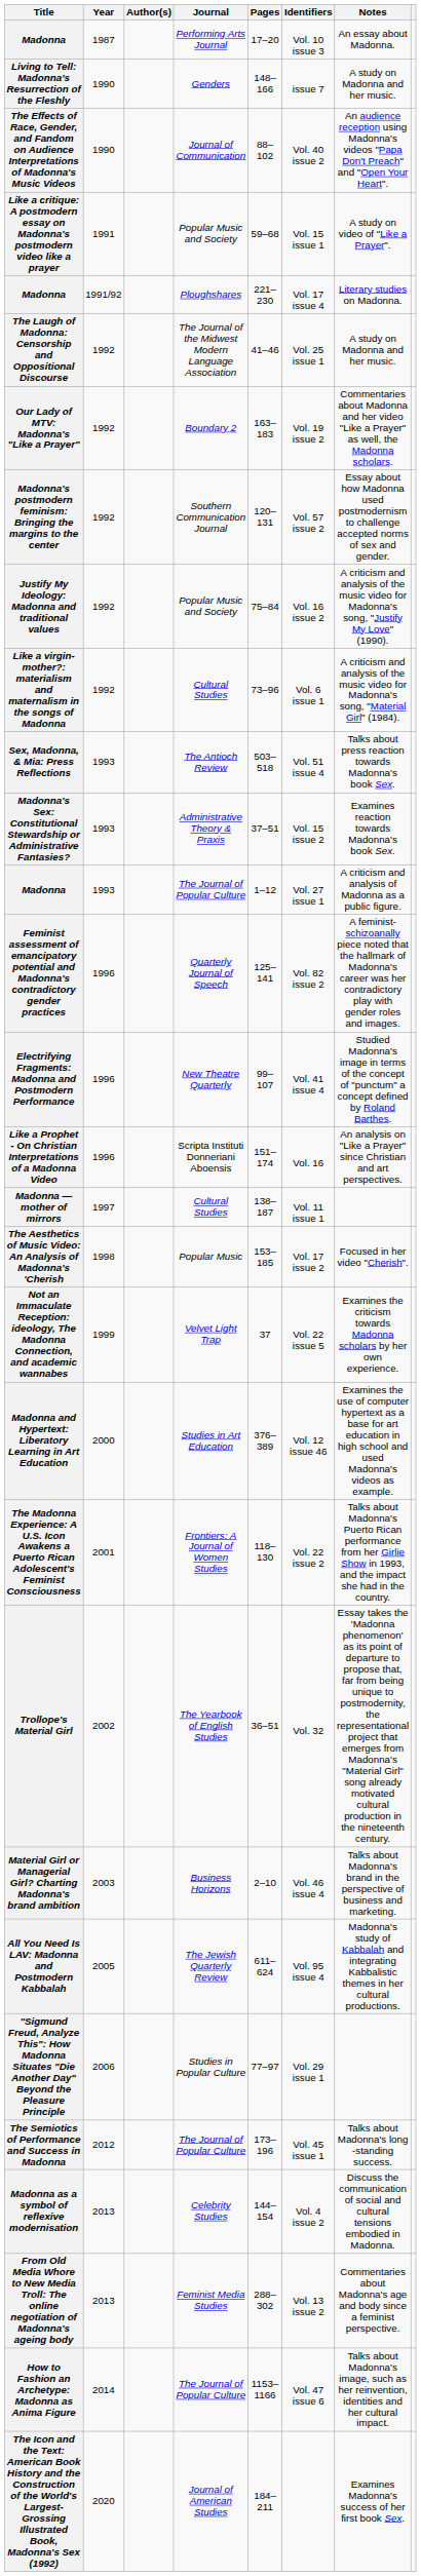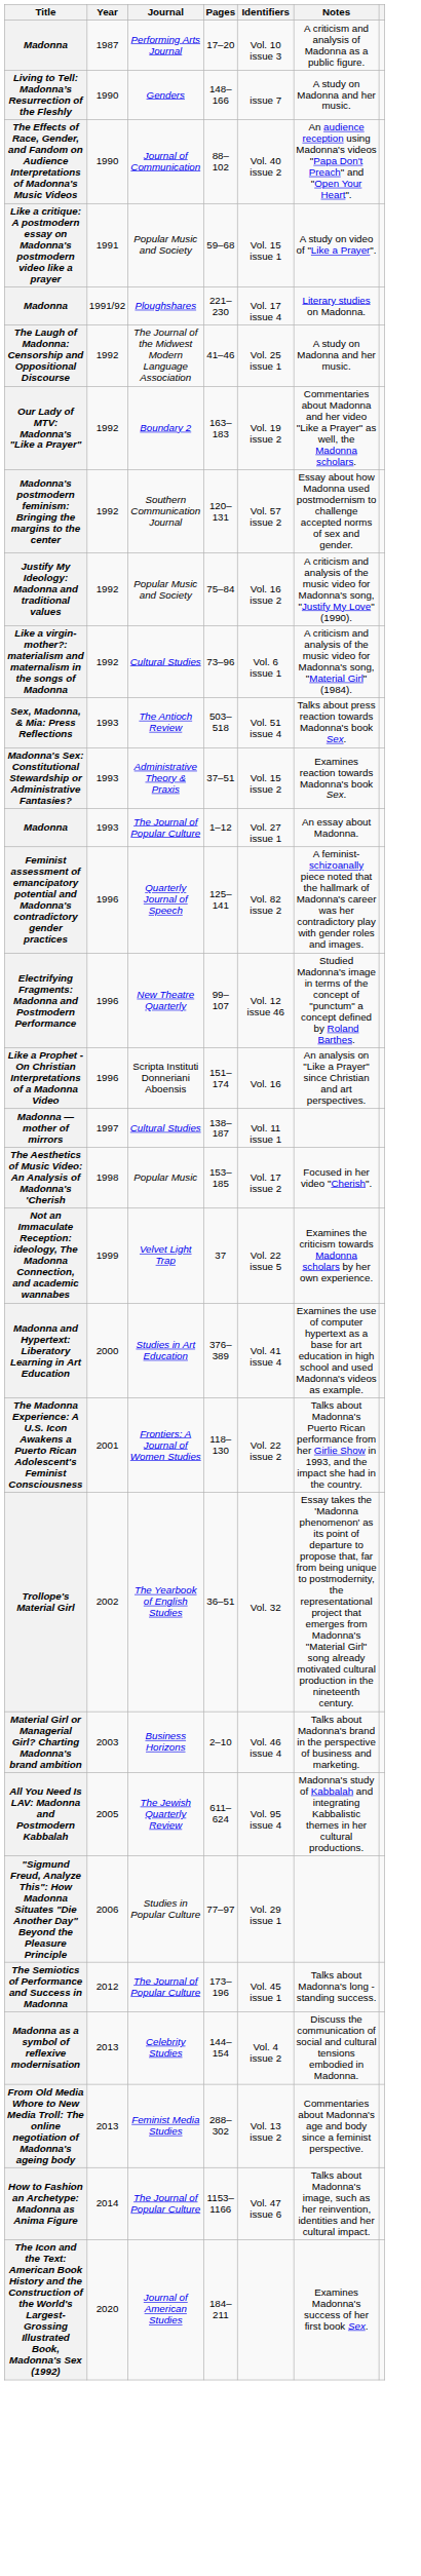 <table class="wikitable sortable plainrowheaders"  style="text-align:center;">
 <tr>
 <th scope="col" style="width:15em;">Title</th>
 <th scope="col" style="width:2em;">Year</th>
-<th scope="col" style="width:10em;">Author(s)</th>
 <th scope="col" style="width:10em;">Journal</th>
 <th scope="col" style="width:2em;">Pages</th>
 <th scope="col" style="width:12em;" class="unsortable">Identifiers</th>
 <th scope="col" style="width:25em;" class="unsortable">Notes</th>
 <th scope="col" style="width:2em;" class="unsortable"></th>
 </tr>
 <tr>
 <th scope="row"><em>Madonna</em></th>
 <td>1987</td>
-<td></td>
 <td scope="row"><em><a href='#'>Performing Arts Journal</a></em></td>
 <td>17–20</td>
 <td>  <br>Vol. 10<br>issue 3</td>
-<td>An essay about Madonna.</td>
+<td>A criticism and analysis of Madonna as a public figure.</td>
 <td></td>
 </tr>
 <tr>
 <th scope="row"><em>Living to Tell: Madonna’s Resurrection of the Fleshly</em></th>
 <td>1990</td>
-<td></td>
 <td scope="row"><em><a href='#'>Genders</a></em></td>
 <td>148–166</td>
 <td>  <br>issue 7</td>
 <td>A study on Madonna and her music.</td>
 <td></td>
 </tr>
 <tr>
 <th scope="row"><em>The Effects of Race, Gender, and Fandom on Audience Interpretations of Madonna's Music Videos</em></th>
 <td>1990</td>
-<td></td>
 <td scope="row"><em><a href='#'>Journal of Communication</a></em></td>
 <td>88–102</td>
 <td>  <br>Vol. 40<br>issue 2</td>
 <td>An <a href='#'>audience reception</a> using Madonna's videos "<a href='#'>Papa Don't Preach</a>" and "<a href='#'>Open Your Heart</a>".</td>
 <td></td>
 </tr>
 <tr>
 <th scope="row"><em>Like a critique: A postmodern essay on Madonna's postmodern video like a prayer</em></th>
 <td>1991</td>
-<td></td>
 <td scope="row"><em>Popular Music and Society</em></td>
 <td>59–68</td>
 <td>  <br>Vol. 15<br>issue 1</td>
 <td>A study on video of "<a href='#'>Like a Prayer</a>".</td>
 <td></td>
 </tr>
 <tr>
 <th scope="row"><em>Madonna</em></th>
 <td>1991/92</td>
-<td></td>
 <td scope="row"><em><a href='#'>Ploughshares</a></em></td>
 <td>221–230</td>
 <td>  <br>Vol. 17<br>issue 4</td>
 <td><a href='#'>Literary studies</a> on Madonna.</td>
 <td></td>
 </tr>
 <tr>
 <th scope="row"><em>The Laugh of Madonna: Censorship and Oppositional Discourse</em></th>
 <td>1992</td>
-<td></td>
 <td scope="row"><em>The Journal of the Midwest Modern Language Association</em></td>
 <td>41–46</td>
 <td>  <br>Vol. 25<br>issue 1</td>
 <td>A study on Madonna and her music.</td>
 <td></td>
 </tr>
 <tr>
 <th scope="row"><em>Our Lady of MTV: Madonna's "Like a Prayer"</em></th>
 <td>1992</td>
-<td></td>
 <td scope="row"><em><a href='#'>Boundary 2</a></em></td>
 <td>163–183</td>
 <td>  <br>Vol. 19<br>issue 2</td>
 <td>Commentaries about Madonna and her video "Like a Prayer" as well, the <a href='#'>Madonna scholars</a>.</td>
 <td></td>
 </tr>
 <tr>
 <th scope="row"><em>Madonna's postmodern feminism: Bringing the margins to the center</em></th>
 <td>1992</td>
-<td></td>
 <td scope="row"><em>Southern Communication Journal</em></td>
 <td>120–131</td>
 <td>  <br>Vol. 57<br>issue 2</td>
 <td>Essay about how Madonna used postmodernism to challenge accepted norms of sex and gender.</td>
 <td></td>
 </tr>
 <tr>
 <th scope="row"><em>Justify My Ideology: Madonna and traditional values</em></th>
 <td>1992</td>
-<td></td>
 <td scope="row"><em>Popular Music and Society</em></td>
 <td>75–84</td>
 <td>  <br>Vol. 16<br>issue 2</td>
 <td>A criticism and analysis of the music video for Madonna's song, "<a href='#'>Justify My Love</a>" (1990).</td>
 <td></td>
 </tr>
 <tr>
 <th scope="row"><em>Like a virgin-mother?: materialism and maternalism in the songs of Madonna</em></th>
 <td>1992</td>
-<td></td>
 <td scope="row"><em><a href='#'>Cultural Studies</a></em></td>
 <td>73–96</td>
 <td>  <br>Vol. 6<br>issue 1</td>
 <td>A criticism and analysis of the music video for Madonna's song, "<a href='#'>Material Girl</a>" (1984).</td>
 <td></td>
 </tr>
 <tr>
 <th scope="row"><em>Sex, Madonna, & Mia: Press Reflections</em></th>
 <td>1993</td>
-<td></td>
 <td scope="row"><em><a href='#'>The Antioch Review</a></em></td>
 <td>503–518</td>
 <td>  <br>Vol. 51<br>issue 4</td>
 <td>Talks about press reaction towards Madonna's book <em><a href='#'>Sex</a></em>.</td>
 <td></td>
 </tr>
 <tr>
 <th scope="row"><em>Madonna's Sex: Constitutional Stewardship or Administrative Fantasies?</em></th>
 <td>1993</td>
-<td></td>
 <td scope="row"><em><a href='#'>Administrative Theory & Praxis</a></em></td>
 <td>37–51</td>
 <td>  <br>Vol. 15<br>issue 2</td>
 <td>Examines reaction towards Madonna's book <em>Sex</em>.</td>
 <td></td>
 </tr>
 <tr>
 <th scope="row"><em>Madonna</em></th>
 <td>1993</td>
-<td></td>
 <td scope="row"><em><a href='#'>The Journal of Popular Culture</a></em></td>
 <td>1–12</td>
 <td>  <br>Vol. 27<br>issue 1</td>
-<td>A criticism and analysis of Madonna as a public figure.</td>
+<td>An essay about Madonna.</td>
 <td></td>
 </tr>
 <tr>
 <th scope="row"><em>Feminist assessment of emancipatory potential and Madonna's contradictory gender practices</em></th>
 <td>1996</td>
-<td></td>
 <td scope="row"><em><a href='#'>Quarterly Journal of Speech</a></em></td>
 <td>125–141</td>
 <td>  <br>Vol. 82<br>issue 2</td>
 <td>A feminist‐<a href='#'>schizoanally</a> piece noted that the hallmark of Madonna's career was her contradictory play with gender roles and images.</td>
 <td></td>
 </tr>
 <tr>
 <th scope="row"><em>Electrifying Fragments: Madonna and Postmodern Performance</em></th>
 <td>1996</td>
-<td></td>
 <td scope="row"><em><a href='#'>New Theatre Quarterly</a></em></td>
 <td>99–107</td>
-<td>  <br>Vol. 41<br>issue 4</td>
+<td> <br>Vol. 12<br>issue 46</td>
 <td>Studied Madonna's image in terms of the concept of "punctum" a concept defined by <a href='#'>Roland Barthes</a>.</td>
 <td></td>
 </tr>
 <tr>
 <th scope="row"><em>Like a Prophet - On Christian Interpretations of a Madonna Video</em></th>
 <td>1996</td>
-<td></td>
 <td scope="row">Scripta Instituti Donneriani Aboensis</td>
 <td>151–174</td>
 <td>  <br>Vol. 16</td>
 <td>An analysis on "Like a Prayer" since Christian and art perspectives.</td>
 <td></td>
 </tr>
 <tr>
 <th scope="row"><em>Madonna — mother of mirrors</em></th>
 <td>1997</td>
-<td></td>
 <td scope="row"><em><a href='#'>Cultural Studies</a></em></td>
 <td>138–187</td>
 <td>  <br>Vol. 11<br>issue 1</td>
 <td></td>
 <td></td>
 </tr>
 <tr>
 <th scope="row"><em>The Aesthetics of Music Video: An Analysis of Madonna's 'Cherish</em></th>
 <td>1998</td>
-<td></td>
 <td scope="row"><em>Popular Music</em></td>
 <td>153–185</td>
 <td>  <br>Vol. 17<br>issue 2</td>
 <td>Focused in her video "<a href='#'>Cherish</a>".</td>
 <td></td>
 </tr>
 <tr>
 <th scope="row"><em>Not an Immaculate Reception: ideology, The Madonna Connection, and academic wannabes</em></th>
 <td>1999</td>
-<td></td>
 <td scope="row"><em><a href='#'>Velvet Light Trap</a></em></td>
 <td>37 </td>
 <td>  <br>Vol. 22<br>issue 5</td>
 <td>Examines the criticism towards <a href='#'>Madonna scholars</a> by her own experience.</td>
 <td></td>
 </tr>
 <tr>
 <th scope="row"><em>Madonna and Hypertext: Liberatory Learning in Art Education</em></th>
 <td>2000</td>
-<td></td>
 <td scope="row"><em><a href='#'>Studies in Art Education</a></em></td>
 <td>376–389</td>
-<td> <br>Vol. 12<br>issue 46</td>
+<td>  <br>Vol. 41<br>issue 4</td>
 <td>Examines the use of computer hypertext as a base for art education in high school and used Madonna's videos as example.</td>
 <td></td>
 </tr>
 <tr>
 <th scope="row"><em>The Madonna Experience: A U.S. Icon Awakens a Puerto Rican Adolescent's Feminist Consciousness</em></th>
 <td>2001</td>
-<td></td>
 <td scope="row"><em><a href='#'>Frontiers: A Journal of Women Studies</a></em></td>
 <td>118–130</td>
 <td>  <br>Vol. 22<br>issue 2</td>
 <td>Talks about Madonna's Puerto Rican performance from her <a href='#'>Girlie Show</a> in 1993, and the impact she had in the country.</td>
 <td></td>
 </tr>
 <tr>
 <th scope="row"><em>Trollope's Material Girl</em></th>
 <td>2002</td>
-<td></td>
 <td scope="row"><em><a href='#'>The Yearbook of English Studies</a></em></td>
 <td>36–51</td>
 <td> <br>Vol. 32</td>
 <td>Essay takes the 'Madonna phenomenon' as its point of departure to propose that, far from being unique to postmodernity, the representational project that emerges from Madonna's "Material Girl" song already motivated cultural production in the nineteenth century.</td>
 <td></td>
 </tr>
 <tr>
 <th scope="row"><em>Material Girl or Managerial Girl? Charting Madonna's brand ambition</em></th>
 <td>2003</td>
-<td></td>
 <td scope="row"><em><a href='#'>Business Horizons</a></em></td>
 <td>2–10</td>
 <td>  <br>Vol. 46<br>issue 4</td>
 <td>Talks about Madonna's brand in the perspective of business and marketing.</td>
 <td></td>
 </tr>
 <tr>
 <th scope="row"><em>All You Need Is LAV: Madonna and Postmodern Kabbalah</em></th>
 <td>2005</td>
-<td></td>
 <td scope="row"><em><a href='#'>The Jewish Quarterly Review</a></em></td>
 <td>611–624</td>
 <td>  <br>Vol. 95<br>issue 4</td>
 <td>Madonna's study of <a href='#'>Kabbalah</a> and integrating Kabbalistic themes in her cultural productions.</td>
 <td></td>
 </tr>
 <tr>
 <th scope="row"><em>"Sigmund Freud, Analyze This": How Madonna Situates "Die Another Day" Beyond the Pleasure Principle</em></th>
 <td>2006</td>
-<td></td>
 <td scope="row"><em>Studies in Popular Culture</em></td>
 <td>77–97</td>
 <td>  <br>Vol. 29<br>issue 1</td>
 <td></td>
 <td></td>
 </tr>
 <tr>
 <th scope="row"><em>The Semiotics of Performance and Success in Madonna</em></th>
 <td>2012</td>
-<td></td>
 <td scope="row"><em><a href='#'>The Journal of Popular Culture</a></em></td>
 <td>173–196</td>
 <td>  <br>Vol. 45<br>issue 1</td>
 <td>Talks about Madonna's long -standing success.</td>
 <td></td>
 </tr>
 <tr>
 <th scope="row"><em>Madonna as a symbol of reflexive modernisation</em></th>
 <td>2013</td>
-<td></td>
 <td scope="row"><em><a href='#'>Celebrity Studies</a></em></td>
 <td>144–154</td>
 <td>  <br>Vol. 4<br>issue 2</td>
 <td>Discuss the communication of social and cultural tensions embodied in Madonna.</td>
 <td></td>
 </tr>
 <tr>
 <th scope="row"><em>From Old Media Whore to New Media Troll: The online negotiation of Madonna's ageing body</em></th>
 <td>2013</td>
-<td></td>
 <td scope="row"><em><a href='#'>Feminist Media Studies</a></em></td>
 <td>288–302</td>
 <td>  <br>Vol. 13<br>issue 2</td>
 <td>Commentaries about Madonna's age and body since a feminist perspective.</td>
 <td></td>
 </tr>
 <tr>
 <th scope="row"><em>How to Fashion an Archetype: Madonna as Anima Figure</em></th>
 <td>2014</td>
-<td></td>
 <td scope="row"><em><a href='#'>The Journal of Popular Culture</a></em></td>
 <td>1153–1166</td>
 <td>  <br>Vol. 47<br>issue 6</td>
 <td>Talks about Madonna's image, such as her reinvention, identities and her cultural impact.</td>
 <td></td>
 </tr>
 <tr>
 <th scope="row"><em>The Icon and the Text: American Book History and the Construction of the World's Largest-Grossing Illustrated Book, Madonna's Sex (1992)</em></th>
 <td>2020</td>
-<td></td>
 <td scope="row"><em><a href='#'>Journal of American Studies</a></em></td>
 <td>184–211</td>
 <td> </td>
 <td>Examines Madonna's success of her first book <em><a href='#'>Sex</a></em>.</td>
 <td></td>
 </tr>
 </table>
